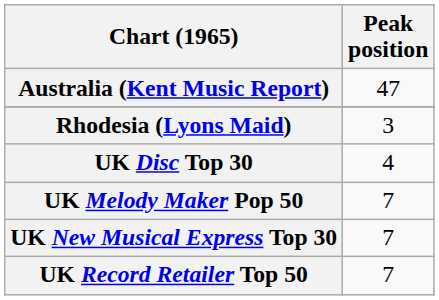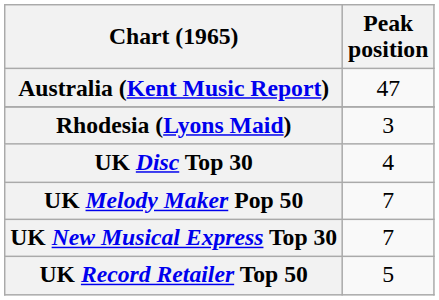 <table class="wikitable sortable plainrowheaders" style="text-align:center">
 <tr>
 <th>Chart (1965)</th>
 <th>Peak<br>position</th>
 </tr>
 <tr>
 <th scope="row">Australia (<a href='#'>Kent Music Report</a>)</th>
 <td>47</td>
 </tr>
 <tr>
 </tr>
 <tr>
 <th scope="row">Rhodesia (<a href='#'>Lyons Maid</a>)</th>
 <td>3</td>
 </tr>
 <tr>
 <th scope="row">UK <em><a href='#'>Disc</a></em> Top 30</th>
 <td>4</td>
 </tr>
 <tr>
 <th scope="row">UK <em><a href='#'>Melody Maker</a></em> Pop 50</th>
 <td>7</td>
 </tr>
 <tr>
 <th scope="row">UK <em><a href='#'>New Musical Express</a></em> Top 30</th>
 <td>7</td>
 </tr>
 <tr>
 <th scope="row">UK <em><a href='#'>Record Retailer</a></em> Top 50</th>
-<td>7</td>
+<td>5</td>
 </tr>
 </table>
